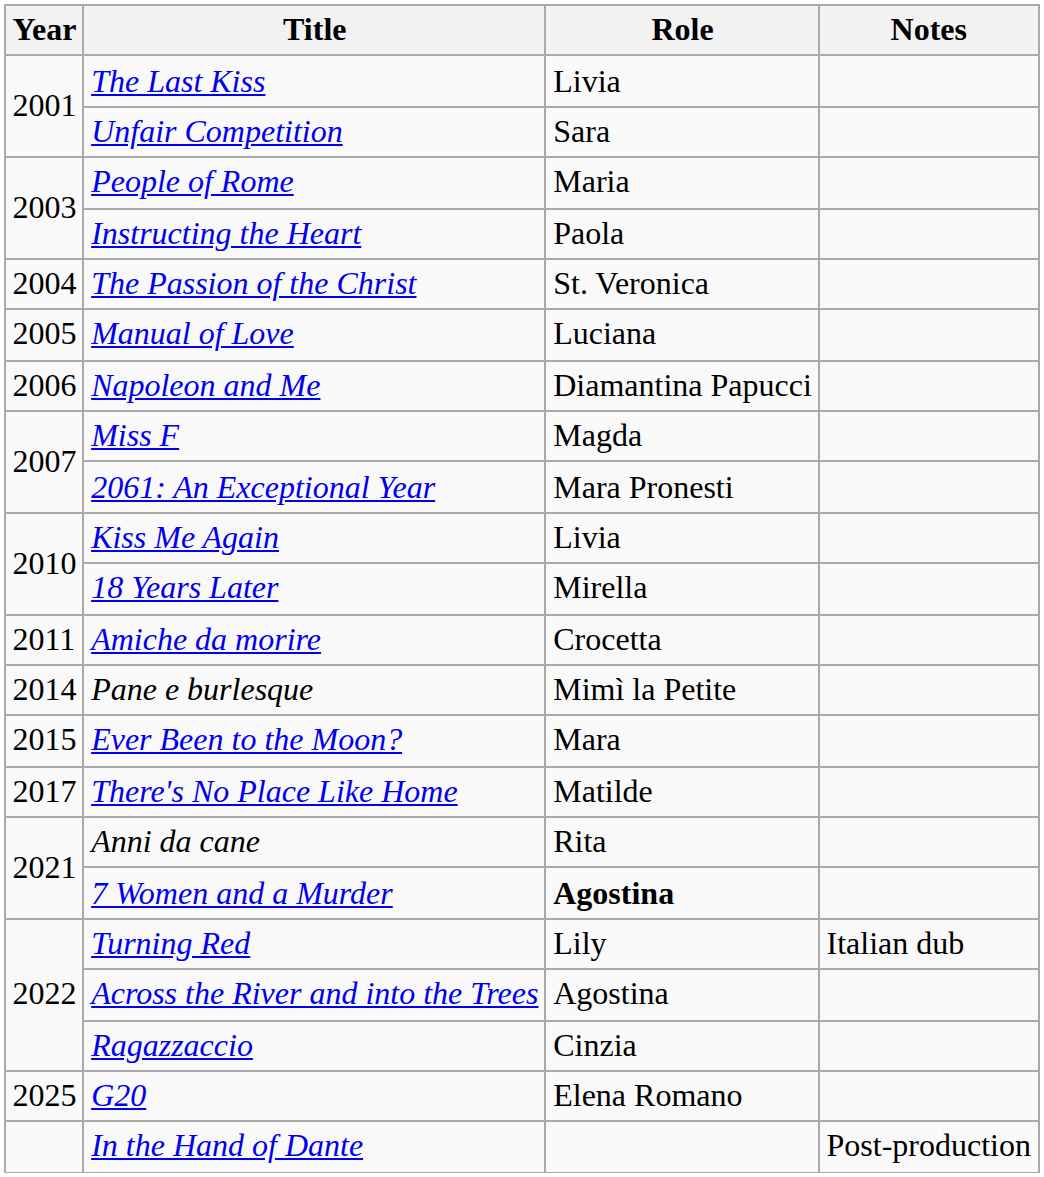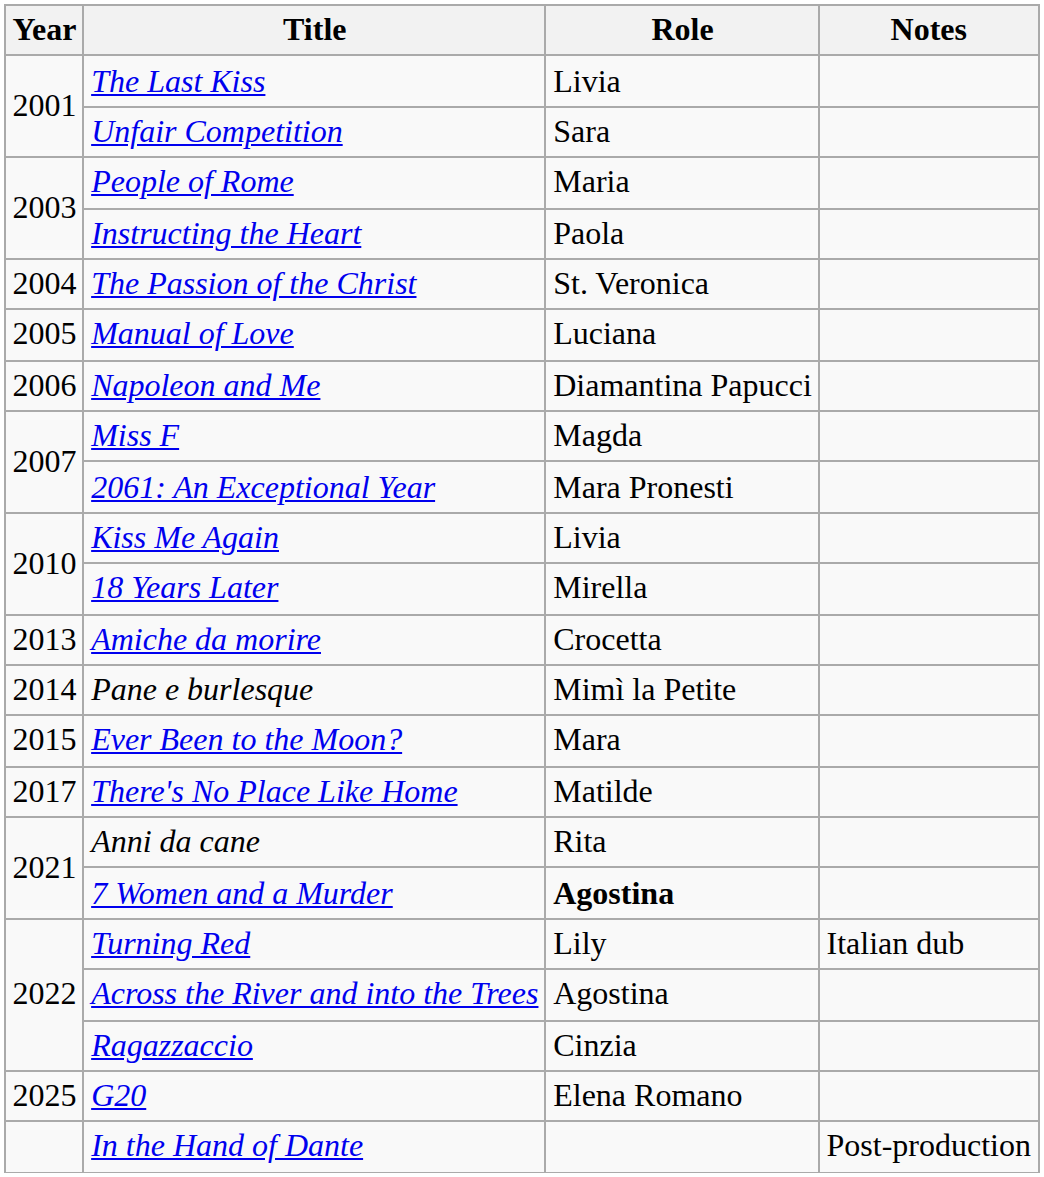 <table class="wikitable sortable">
 <tr>
 <th>Year</th>
 <th>Title</th>
 <th>Role</th>
 <th class="unsortable">Notes</th>
 </tr>
 <tr>
 <td rowspan="2">2001</td>
 <td><em><a href='#'>The Last Kiss</a></em></td>
 <td>Livia</td>
 <td></td>
 </tr>
 <tr>
 <td><em><a href='#'>Unfair Competition</a></em></td>
 <td>Sara</td>
 <td></td>
 </tr>
 <tr>
 <td rowspan="2">2003</td>
 <td><em><a href='#'>People of Rome</a></em></td>
 <td>Maria</td>
 <td></td>
 </tr>
 <tr>
 <td><em><a href='#'>Instructing the Heart</a></em></td>
 <td>Paola</td>
 <td></td>
 </tr>
 <tr>
 <td>2004</td>
 <td><em><a href='#'>The Passion of the Christ</a></em></td>
 <td>St. Veronica</td>
 <td></td>
 </tr>
 <tr>
 <td>2005</td>
 <td><em><a href='#'>Manual of Love</a></em></td>
 <td>Luciana</td>
 <td></td>
 </tr>
 <tr>
 <td>2006</td>
 <td><em><a href='#'>Napoleon and Me</a></em></td>
 <td>Diamantina Papucci</td>
 <td></td>
 </tr>
 <tr>
 <td rowspan="2">2007</td>
 <td><em><a href='#'>Miss F</a></em></td>
 <td>Magda</td>
 <td></td>
 </tr>
 <tr>
 <td><em><a href='#'>2061: An Exceptional Year</a></em></td>
 <td>Mara Pronesti</td>
 <td></td>
 </tr>
 <tr>
 <td rowspan="2">2010</td>
 <td><em><a href='#'>Kiss Me Again</a></em></td>
 <td>Livia</td>
 <td></td>
 </tr>
 <tr>
 <td><em><a href='#'>18 Years Later</a></em></td>
 <td>Mirella</td>
 <td></td>
 </tr>
 <tr>
-<td>2011</td>
+<td>2013</td>
 <td><em><a href='#'>Amiche da morire</a></em></td>
 <td>Crocetta</td>
 <td></td>
 </tr>
 <tr>
 <td>2014</td>
 <td><em>Pane e burlesque</em></td>
 <td>Mimì la Petite</td>
 <td></td>
 </tr>
 <tr>
 <td>2015</td>
 <td><em><a href='#'>Ever Been to the Moon?</a></em></td>
 <td>Mara</td>
 <td></td>
 </tr>
 <tr>
 <td>2017</td>
 <td><em><a href='#'>There's No Place Like Home</a></em></td>
 <td>Matilde</td>
 <td></td>
 </tr>
 <tr>
 <td rowspan="2">2021</td>
 <td><em>Anni da cane</em></td>
 <td>Rita</td>
 <td></td>
 </tr>
 <tr>
 <td><em><a href='#'>7 Women and a Murder</a></em></td>
 <td><strong>Agostina</strong></td>
 <td></td>
 </tr>
 <tr>
 <td rowspan="3">2022</td>
 <td><em><a href='#'>Turning Red</a></em></td>
 <td>Lily</td>
 <td>Italian dub</td>
 </tr>
 <tr>
 <td><em><a href='#'>Across the River and into the Trees</a></em></td>
 <td>Agostina</td>
 <td></td>
 </tr>
 <tr>
 <td><em><a href='#'>Ragazzaccio</a></em></td>
 <td>Cinzia</td>
 <td></td>
 </tr>
 <tr>
 <td>2025</td>
 <td><em><a href='#'>G20</a></em></td>
 <td>Elena Romano</td>
 <td></td>
 </tr>
 <tr>
 <td></td>
 <td><em><a href='#'>In the Hand of Dante</a></em></td>
 <td></td>
 <td>Post-production</td>
 </tr>
 </table>
